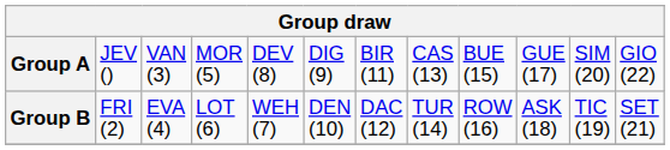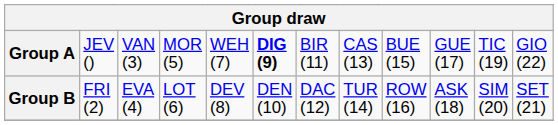 <table class="wikitable" style="text-align:center; font-size:85%">
 <tr>
 <th colspan="12">Group draw</th>
 </tr>
 <tr>
 <th>Group A</th>
 <td align="left"> <a href='#'>JEV</a><br>()</td>
 <td align="left"> <a href='#'>VAN</a><br>(3)</td>
 <td align="left"> <a href='#'>MOR</a><br>(5)</td>
-<td align="left"> <a href='#'>DEV</a><br>(8)</td>
-<td align="left"> <a href='#'>DIG</a><br>(9)</td>
+<td align="left"> <a href='#'>WEH</a><br>(7)</td>
+<td align="left"><strong> <a href='#'>DIG</a><br>(9)</strong></td>
 <td align="left"> <a href='#'>BIR</a><br>(11)</td>
 <td align="left"> <a href='#'>CAS</a><br>(13)</td>
 <td align="left"> <a href='#'>BUE</a><br>(15)</td>
 <td align="left"> <a href='#'>GUE</a><br>(17)</td>
-<td align="left"> <a href='#'>SIM</a><br>(20)</td>
+<td align="left"> <a href='#'>TIC</a><br>(19)</td>
 <td align="left"> <a href='#'>GIO</a><br>(22)</td>
 </tr>
 <tr>
 <th>Group B</th>
 <td align="left"> <a href='#'>FRI</a><br>(2)</td>
 <td align="left"> <a href='#'>EVA</a><br>(4)</td>
 <td align="left"> <a href='#'>LOT</a><br>(6)</td>
-<td align="left"> <a href='#'>WEH</a><br>(7)</td>
+<td align="left"> <a href='#'>DEV</a><br>(8)</td>
 <td align="left"> <a href='#'>DEN</a><br>(10)</td>
 <td align="left"> <a href='#'>DAC</a><br>(12)</td>
 <td align="left"> <a href='#'>TUR</a><br>(14)</td>
 <td align="left"> <a href='#'>ROW</a><br>(16)</td>
 <td align="left"> <a href='#'>ASK</a><br>(18)</td>
-<td align="left"> <a href='#'>TIC</a><br>(19)</td>
+<td align="left"> <a href='#'>SIM</a><br>(20)</td>
 <td align="left"> <a href='#'>SET</a><br>(21)</td>
 </tr>
 <tr>
 </tr>
 </table>
